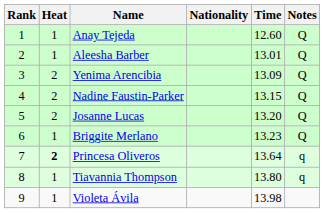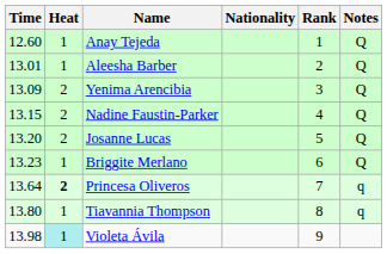 <table class="wikitable sortable" style="text-align:center;font-size:95%">
 <tr>
-<th>Rank</th>
+<th>Time</th>
 <th>Heat</th>
 <th>Name</th>
 <th>Nationality</th>
-<th>Time</th>
+<th>Rank</th>
 <th>Notes</th>
 </tr>
 <tr bgcolor=ccffcc>
-<td>1</td>
+<td>12.60</td>
 <td>1</td>
 <td align=left><a href='#'>Anay Tejeda</a></td>
 <td align=left></td>
-<td>12.60</td>
+<td>1</td>
 <td>Q</td>
 </tr>
 <tr bgcolor=ccffcc>
-<td>2</td>
+<td>13.01</td>
 <td>1</td>
 <td align=left><a href='#'>Aleesha Barber</a></td>
 <td align=left></td>
-<td>13.01</td>
+<td>2</td>
 <td>Q</td>
 </tr>
 <tr bgcolor=ccffcc>
-<td>3</td>
+<td>13.09</td>
 <td>2</td>
 <td align=left><a href='#'>Yenima Arencibia</a></td>
 <td align=left></td>
-<td>13.09</td>
+<td>3</td>
 <td>Q</td>
 </tr>
 <tr bgcolor=ccffcc>
-<td>4</td>
+<td>13.15</td>
 <td>2</td>
 <td align=left><a href='#'>Nadine Faustin-Parker</a></td>
 <td align=left></td>
-<td>13.15</td>
+<td>4</td>
 <td>Q</td>
 </tr>
 <tr bgcolor=ccffcc>
-<td>5</td>
+<td>13.20</td>
 <td>2</td>
 <td align=left><a href='#'>Josanne Lucas</a></td>
 <td align=left></td>
-<td>13.20</td>
+<td>5</td>
 <td>Q</td>
 </tr>
 <tr bgcolor=ccffcc>
-<td>6</td>
+<td>13.23</td>
 <td>1</td>
 <td align=left><a href='#'>Briggite Merlano</a></td>
 <td align=left></td>
-<td>13.23</td>
+<td>6</td>
 <td>Q</td>
 </tr>
 <tr bgcolor=ddffdd>
-<td>7</td>
+<td>13.64</td>
 <td><strong>2</strong></td>
 <td align=left><a href='#'>Princesa Oliveros</a></td>
 <td align=left></td>
-<td>13.64</td>
+<td>7</td>
 <td>q</td>
 </tr>
 <tr bgcolor=ddffdd>
-<td>8</td>
+<td>13.80</td>
 <td>1</td>
 <td align=left><a href='#'>Tiavannia Thompson</a></td>
 <td align=left></td>
-<td>13.80</td>
+<td>8</td>
 <td>q</td>
 </tr>
 <tr>
-<td>9</td>
-<td>1</td>
+<td>13.98</td>
+<td style="background: paleturquoise;">1</td>
 <td align=left><a href='#'>Violeta Ávila</a></td>
 <td align=left></td>
-<td>13.98</td>
+<td>9</td>
 <td></td>
 </tr>
 </table>
